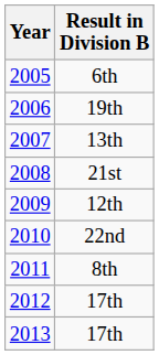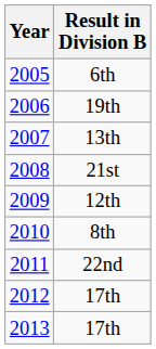 <table class="wikitable" style="text-align:center">
 <tr>
 <th>Year</th>
 <th>Result in<br>Division B</th>
 </tr>
 <tr>
 <td><a href='#'>2005</a></td>
 <td>6th</td>
 </tr>
 <tr>
 <td><a href='#'>2006</a></td>
 <td>19th</td>
 </tr>
 <tr>
 <td><a href='#'>2007</a></td>
 <td>13th</td>
 </tr>
 <tr>
 <td><a href='#'>2008</a></td>
 <td>21st</td>
 </tr>
 <tr>
 <td><a href='#'>2009</a></td>
 <td>12th</td>
 </tr>
 <tr>
 <td><a href='#'>2010</a></td>
-<td>22nd</td>
+<td>8th</td>
 </tr>
 <tr>
 <td><a href='#'>2011</a></td>
-<td>8th</td>
+<td>22nd</td>
 </tr>
 <tr>
 <td><a href='#'>2012</a></td>
 <td>17th</td>
 </tr>
 <tr>
 <td><a href='#'>2013</a></td>
 <td>17th</td>
 </tr>
 </table>
